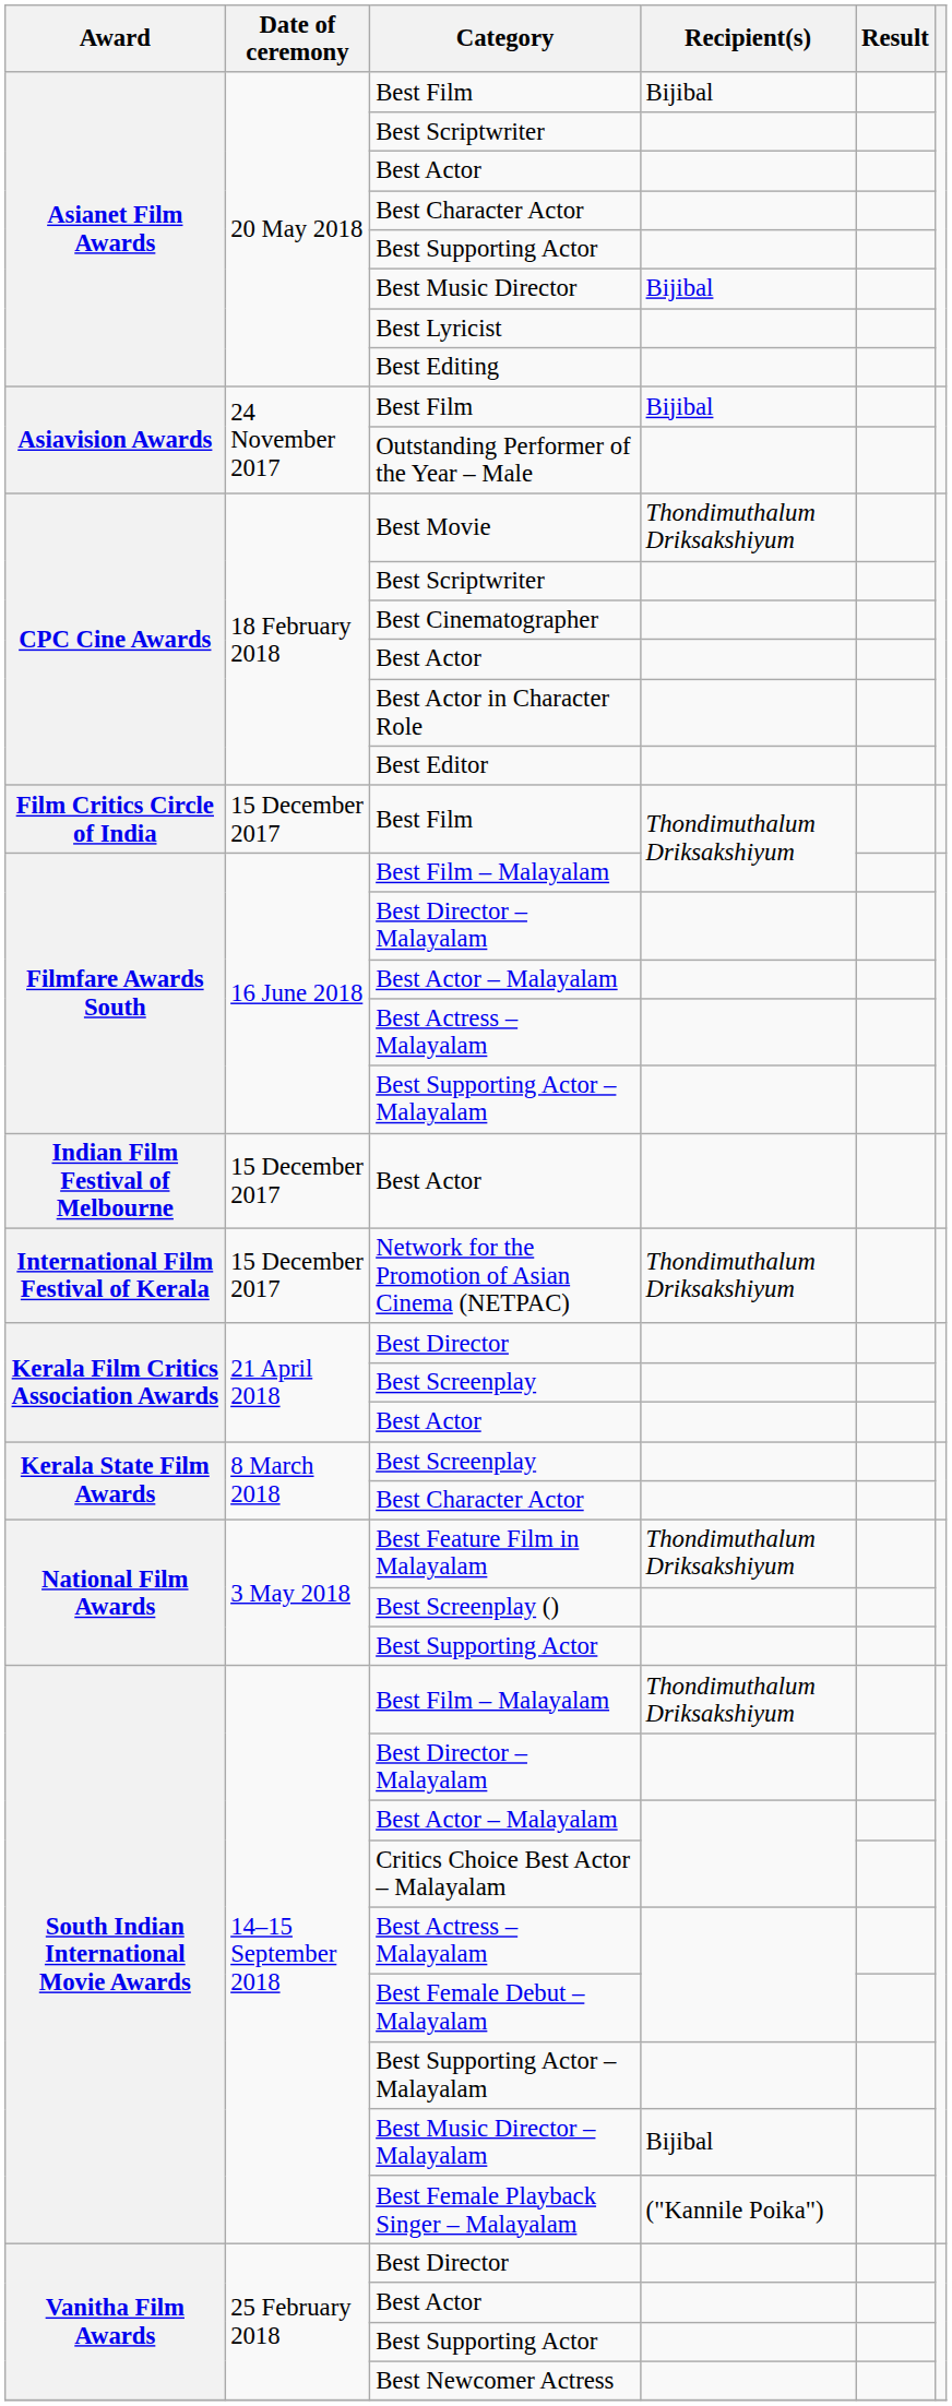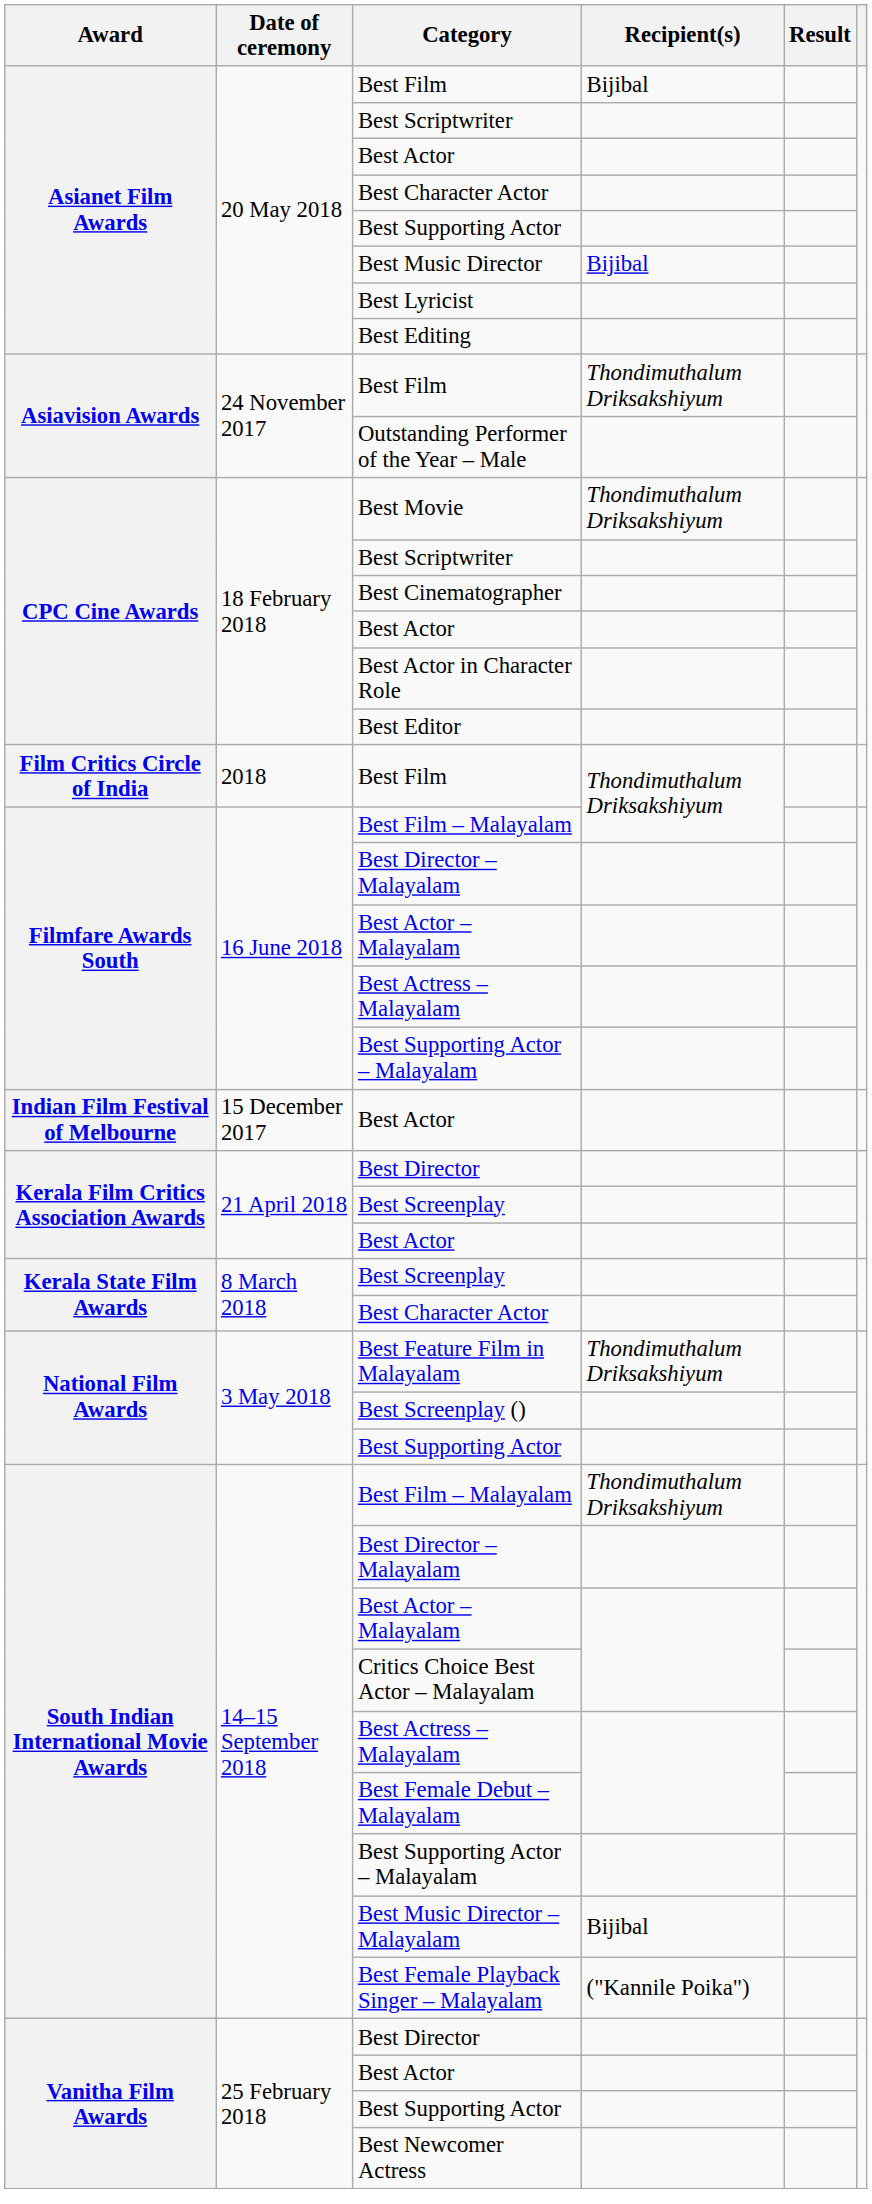 <table class="wikitable plainrowheaders sortable">
 <tr>
 <th scope="col">Award</th>
 <th scope="col">Date of ceremony</th>
 <th scope="col">Category</th>
 <th scope="col">Recipient(s)</th>
 <th scope="col" class="unsortable">Result</th>
 <th scope="col" class="unsortable"></th>
 </tr>
 <tr>
 <th scope="row" rowspan="8"><a href='#'>Asianet Film Awards</a></th>
 <td rowspan="8">20 May 2018</td>
 <td>Best Film</td>
 <td>Bijibal</td>
 <td></td>
 <td style="text-align:center;" rowspan="8"></td>
 </tr>
 <tr>
 <td>Best Scriptwriter</td>
 <td></td>
 <td></td>
 </tr>
 <tr>
 <td>Best Actor</td>
 <td></td>
 <td></td>
 </tr>
 <tr>
 <td>Best Character Actor</td>
 <td></td>
 <td></td>
 </tr>
 <tr>
 <td>Best Supporting Actor</td>
 <td></td>
 <td></td>
 </tr>
 <tr>
 <td>Best Music Director</td>
 <td><a href='#'>Bijibal</a></td>
 <td></td>
 </tr>
 <tr>
 <td>Best Lyricist</td>
 <td></td>
 <td></td>
 </tr>
 <tr>
 <td>Best Editing</td>
 <td></td>
 <td></td>
 </tr>
 <tr>
 <th scope="row" rowspan="2"><a href='#'>Asiavision Awards</a></th>
 <td rowspan="2">24 November 2017</td>
 <td>Best Film</td>
-<td><a href='#'>Bijibal</a></td>
+<td><em>Thondimuthalum Driksakshiyum</em></td>
 <td></td>
 <td style="text-align:center;" rowspan="2"></td>
 </tr>
 <tr>
 <td>Outstanding Performer of the Year – Male</td>
 <td></td>
 <td></td>
 </tr>
 <tr>
 <th scope="row" rowspan="6"><a href='#'>CPC Cine Awards</a></th>
 <td rowspan="6">18 February 2018</td>
 <td>Best Movie</td>
 <td><em>Thondimuthalum Driksakshiyum</em></td>
 <td></td>
 <td style="text-align:center;" rowspan="6"></td>
 </tr>
 <tr>
 <td>Best Scriptwriter</td>
 <td></td>
 <td></td>
 </tr>
 <tr>
 <td>Best Cinematographer</td>
 <td></td>
 <td></td>
 </tr>
 <tr>
 <td>Best Actor</td>
 <td></td>
 <td></td>
 </tr>
 <tr>
 <td>Best Actor in Character Role</td>
 <td></td>
 <td></td>
 </tr>
 <tr>
 <td>Best Editor</td>
 <td></td>
 <td></td>
 </tr>
 <tr>
 <th scope="row"><a href='#'>Film Critics Circle of India</a></th>
-<td>15 December 2017</td>
+<td>2018</td>
 <td>Best Film</td>
 <td rowspan="2"><em>Thondimuthalum Driksakshiyum</em></td>
 <td></td>
 <td style="text-align:center;"></td>
 </tr>
 <tr>
 <th scope="row" rowspan="5"><a href='#'>Filmfare Awards South</a></th>
 <td rowspan="5"><a href='#'>16 June 2018</a></td>
 <td><a href='#'>Best Film – Malayalam</a></td>
 <td></td>
 <td style="text-align:center;" rowspan="5"><br></td>
 </tr>
 <tr>
 <td><a href='#'>Best Director – Malayalam</a></td>
 <td></td>
 <td></td>
 </tr>
 <tr>
 <td><a href='#'>Best Actor – Malayalam</a></td>
 <td></td>
 <td></td>
 </tr>
 <tr>
 <td><a href='#'>Best Actress – Malayalam</a></td>
 <td></td>
 <td></td>
 </tr>
 <tr>
 <td><a href='#'>Best Supporting Actor – Malayalam</a></td>
 <td></td>
 <td></td>
 </tr>
 <tr>
 <th scope="row"><a href='#'>Indian Film Festival of Melbourne</a></th>
 <td>15 December 2017</td>
 <td>Best Actor</td>
 <td></td>
-<td></td>
-<td style="text-align:center;"></td>
-</tr>
-<tr>
-<th scope="row"><a href='#'>International Film Festival of Kerala</a></th>
-<td>15 December 2017</td>
-<td><a href='#'>Network for the Promotion of Asian Cinema</a> (NETPAC)</td>
-<td><em>Thondimuthalum Driksakshiyum</em></td>
 <td></td>
 <td style="text-align:center;"></td>
 </tr>
 <tr>
 <th scope="row" rowspan="3"><a href='#'>Kerala Film Critics Association Awards</a></th>
 <td rowspan="3"><a href='#'>21 April 2018</a></td>
 <td><a href='#'>Best Director</a></td>
 <td></td>
 <td></td>
 <td style="text-align:center;" rowspan="3"></td>
 </tr>
 <tr>
 <td><a href='#'>Best Screenplay</a></td>
 <td></td>
 <td></td>
 </tr>
 <tr>
 <td><a href='#'>Best Actor</a></td>
 <td></td>
 <td></td>
 </tr>
 <tr>
 <th scope="row" rowspan="2"><a href='#'>Kerala State Film Awards</a></th>
 <td rowspan="2"><a href='#'>8 March 2018</a></td>
 <td><a href='#'>Best Screenplay</a></td>
 <td></td>
 <td></td>
 <td style="text-align:center;" rowspan="2"></td>
 </tr>
 <tr>
 <td><a href='#'>Best Character Actor</a></td>
 <td></td>
 <td></td>
 </tr>
 <tr>
 <th scope="row" rowspan="3"><a href='#'>National Film Awards</a></th>
 <td rowspan="3"><a href='#'>3 May 2018</a></td>
 <td><a href='#'>Best Feature Film in Malayalam</a></td>
 <td><em>Thondimuthalum Driksakshiyum</em></td>
 <td></td>
 <td style="text-align:center;" rowspan="3"></td>
 </tr>
 <tr>
 <td><a href='#'>Best Screenplay</a> ()</td>
 <td></td>
 <td></td>
 </tr>
 <tr>
 <td><a href='#'>Best Supporting Actor</a></td>
 <td></td>
 <td></td>
 </tr>
 <tr>
 <th scope="row" rowspan="9"><a href='#'>South Indian International Movie Awards</a></th>
 <td rowspan="9"><a href='#'>14–15 September 2018</a></td>
 <td><a href='#'>Best Film – Malayalam</a></td>
 <td><em>Thondimuthalum Driksakshiyum</em></td>
 <td></td>
 <td style="text-align:center;" rowspan="9"><br><br></td>
 </tr>
 <tr>
 <td><a href='#'>Best Director – Malayalam</a></td>
 <td></td>
 <td></td>
 </tr>
 <tr>
 <td><a href='#'>Best Actor – Malayalam</a></td>
 <td rowspan="2"></td>
 <td></td>
 </tr>
 <tr>
 <td>Critics Choice Best Actor – Malayalam</td>
 <td></td>
 </tr>
 <tr>
 <td><a href='#'>Best Actress – Malayalam</a></td>
 <td rowspan="2"></td>
 <td></td>
 </tr>
 <tr>
 <td><a href='#'>Best Female Debut – Malayalam</a></td>
 <td></td>
 </tr>
 <tr>
 <td>Best Supporting Actor – Malayalam</td>
 <td></td>
 <td></td>
 </tr>
 <tr>
 <td><a href='#'>Best Music Director – Malayalam</a></td>
 <td>Bijibal</td>
 <td></td>
 </tr>
 <tr>
 <td><a href='#'>Best Female Playback Singer – Malayalam</a></td>
 <td> ("Kannile Poika")</td>
 <td></td>
 </tr>
 <tr>
 <th scope="row" rowspan="4"><a href='#'>Vanitha Film Awards</a></th>
 <td rowspan="4">25 February 2018</td>
 <td>Best Director</td>
 <td></td>
 <td></td>
 <td style="text-align:center;" rowspan="4"></td>
 </tr>
 <tr>
 <td>Best Actor</td>
 <td></td>
 <td></td>
 </tr>
 <tr>
 <td>Best Supporting Actor</td>
 <td></td>
 <td></td>
 </tr>
 <tr>
 <td>Best Newcomer Actress</td>
 <td></td>
 <td></td>
 </tr>
 <tr>
 </tr>
 </table>
